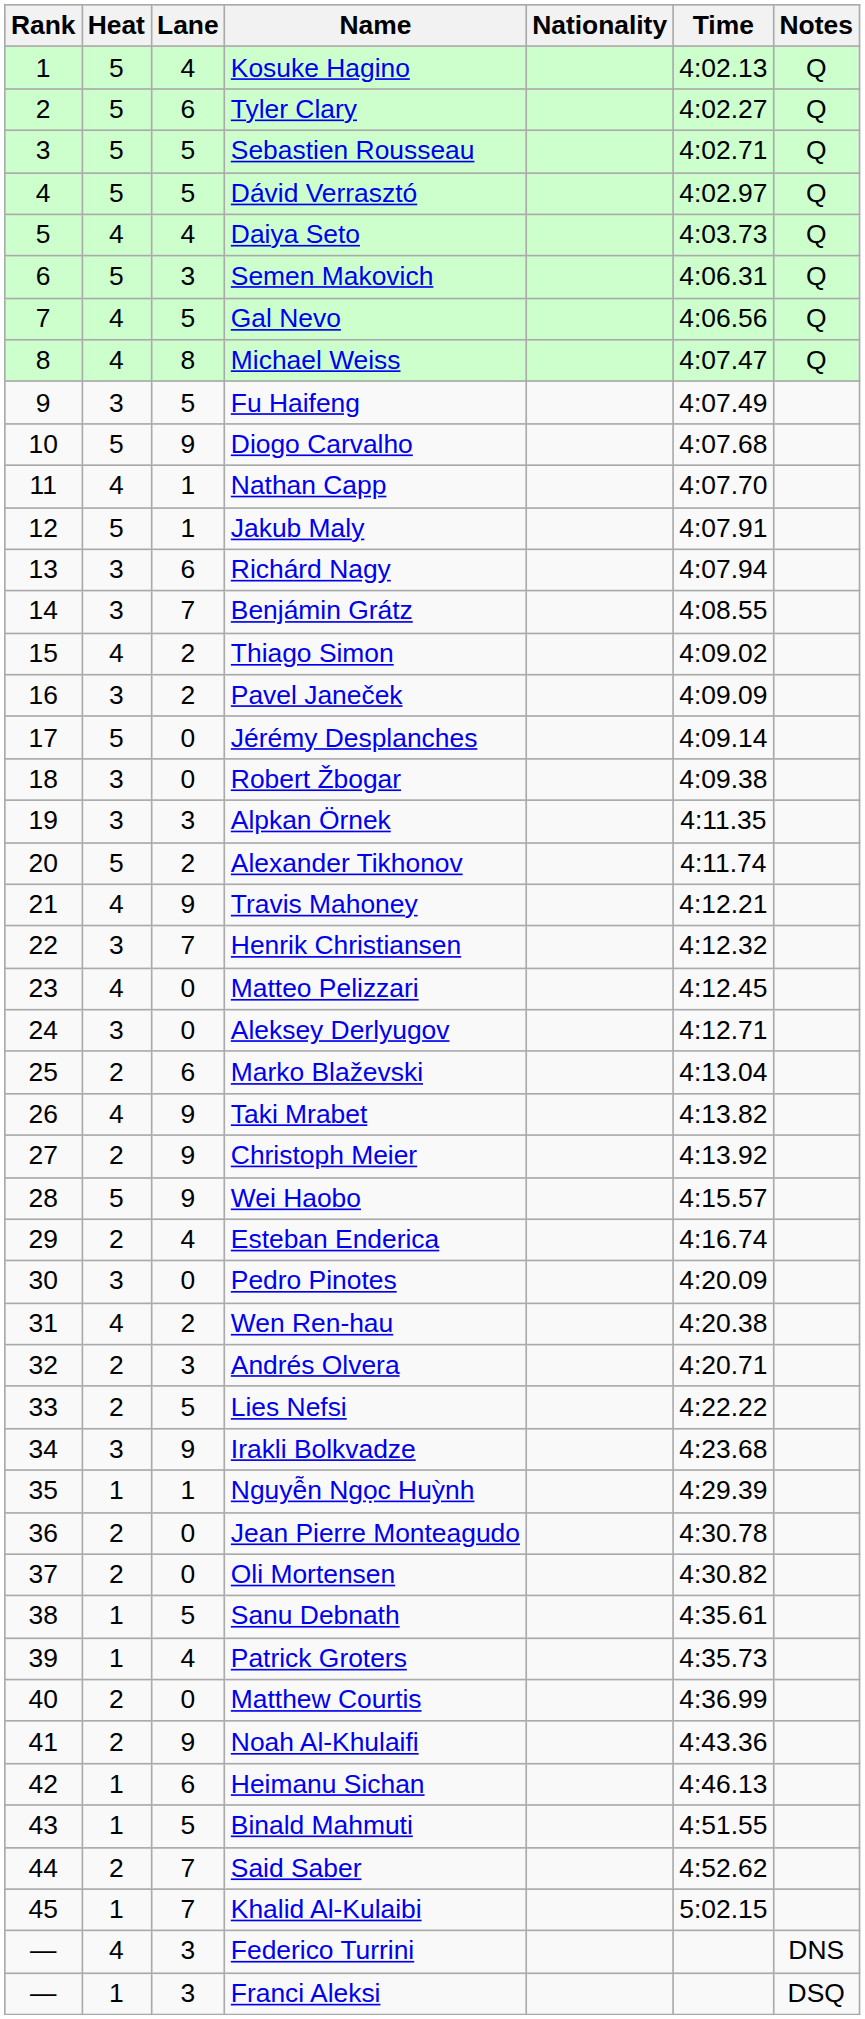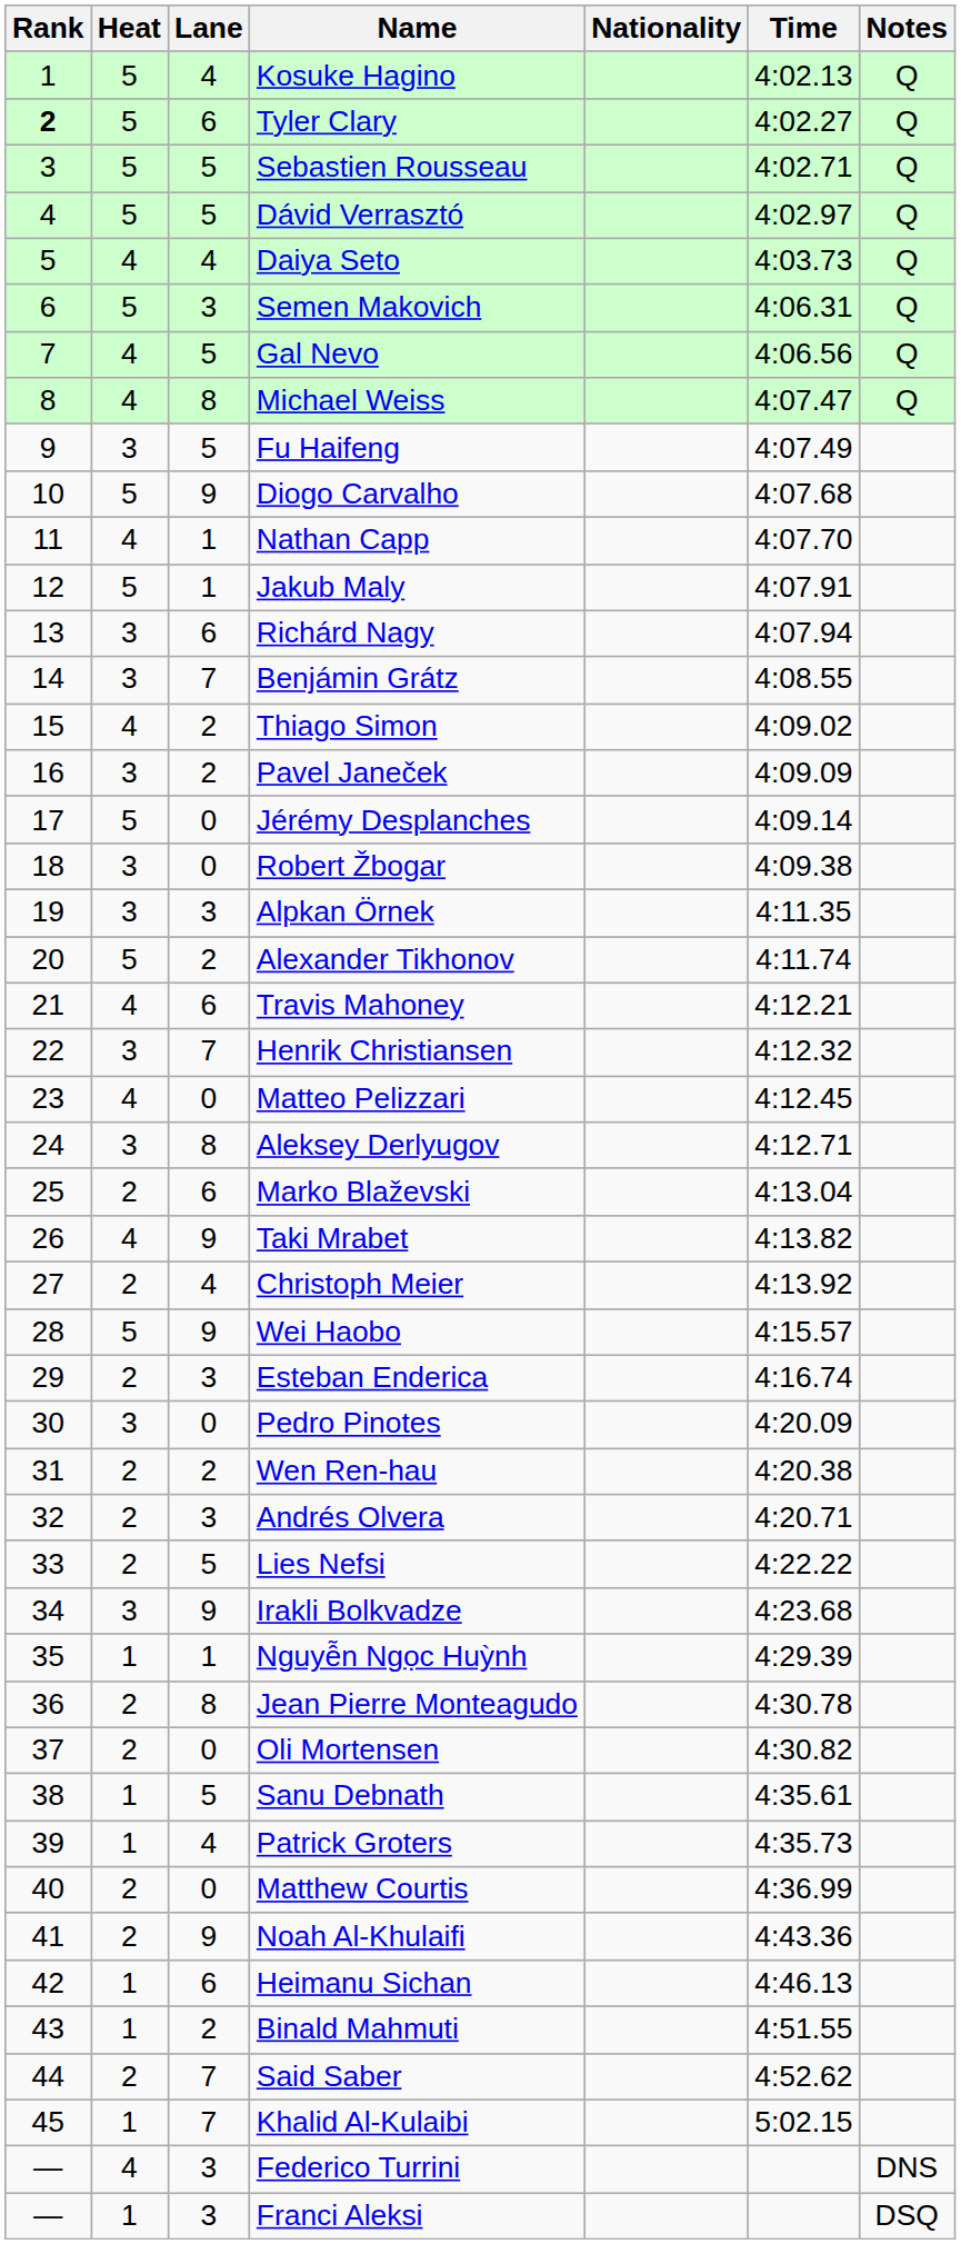 <table class="wikitable sortable" style="text-align:center">
 <tr>
 <th>Rank</th>
 <th>Heat</th>
 <th>Lane</th>
 <th>Name</th>
 <th>Nationality</th>
 <th>Time</th>
 <th>Notes</th>
 </tr>
 <tr bgcolor=ccffcc>
 <td>1</td>
 <td>5</td>
 <td>4</td>
 <td align=left><a href='#'>Kosuke Hagino</a></td>
 <td align=left></td>
 <td>4:02.13</td>
 <td>Q</td>
 </tr>
 <tr bgcolor=ccffcc>
-<td>2</td>
+<td><strong>2</strong></td>
 <td>5</td>
 <td>6</td>
 <td align=left><a href='#'>Tyler Clary</a></td>
 <td align=left></td>
 <td>4:02.27</td>
 <td>Q</td>
 </tr>
 <tr bgcolor=ccffcc>
 <td>3</td>
 <td>5</td>
 <td>5</td>
 <td align=left><a href='#'>Sebastien Rousseau</a></td>
 <td align=left></td>
 <td>4:02.71</td>
 <td>Q</td>
 </tr>
 <tr bgcolor=ccffcc>
 <td>4</td>
 <td>5</td>
 <td>5</td>
 <td align=left><a href='#'>Dávid Verrasztó</a></td>
 <td align=left></td>
 <td>4:02.97</td>
 <td>Q</td>
 </tr>
 <tr bgcolor=ccffcc>
 <td>5</td>
 <td>4</td>
 <td>4</td>
 <td align=left><a href='#'>Daiya Seto</a></td>
 <td align=left></td>
 <td>4:03.73</td>
 <td>Q</td>
 </tr>
 <tr bgcolor=ccffcc>
 <td>6</td>
 <td>5</td>
 <td>3</td>
 <td align=left><a href='#'>Semen Makovich</a></td>
 <td align=left></td>
 <td>4:06.31</td>
 <td>Q</td>
 </tr>
 <tr bgcolor=ccffcc>
 <td>7</td>
 <td>4</td>
 <td>5</td>
 <td align=left><a href='#'>Gal Nevo</a></td>
 <td align=left></td>
 <td>4:06.56</td>
 <td>Q</td>
 </tr>
 <tr bgcolor=ccffcc>
 <td>8</td>
 <td>4</td>
 <td>8</td>
 <td align=left><a href='#'>Michael Weiss</a></td>
 <td align=left></td>
 <td>4:07.47</td>
 <td>Q</td>
 </tr>
 <tr>
 <td>9</td>
 <td>3</td>
 <td>5</td>
 <td align=left><a href='#'>Fu Haifeng</a></td>
 <td align=left></td>
 <td>4:07.49</td>
 <td></td>
 </tr>
 <tr>
 <td>10</td>
 <td>5</td>
 <td>9</td>
 <td align=left><a href='#'>Diogo Carvalho</a></td>
 <td align=left></td>
 <td>4:07.68</td>
 <td></td>
 </tr>
 <tr>
 <td>11</td>
 <td>4</td>
 <td>1</td>
 <td align=left><a href='#'>Nathan Capp</a></td>
 <td align=left></td>
 <td>4:07.70</td>
 <td></td>
 </tr>
 <tr>
 <td>12</td>
 <td>5</td>
 <td>1</td>
 <td align=left><a href='#'>Jakub Maly</a></td>
 <td align=left></td>
 <td>4:07.91</td>
 <td></td>
 </tr>
 <tr>
 <td>13</td>
 <td>3</td>
 <td>6</td>
 <td align=left><a href='#'>Richárd Nagy</a></td>
 <td align=left></td>
 <td>4:07.94</td>
 <td></td>
 </tr>
 <tr>
 <td>14</td>
 <td>3</td>
 <td>7</td>
 <td align=left><a href='#'>Benjámin Grátz</a></td>
 <td align=left></td>
 <td>4:08.55</td>
 <td></td>
 </tr>
 <tr>
 <td>15</td>
 <td>4</td>
 <td>2</td>
 <td align=left><a href='#'>Thiago Simon</a></td>
 <td align=left></td>
 <td>4:09.02</td>
 <td></td>
 </tr>
 <tr>
 <td>16</td>
 <td>3</td>
 <td>2</td>
 <td align=left><a href='#'>Pavel Janeček</a></td>
 <td align=left></td>
 <td>4:09.09</td>
 <td></td>
 </tr>
 <tr>
 <td>17</td>
 <td>5</td>
 <td>0</td>
 <td align=left><a href='#'>Jérémy Desplanches</a></td>
 <td align=left></td>
 <td>4:09.14</td>
 <td></td>
 </tr>
 <tr>
 <td>18</td>
 <td>3</td>
 <td>0</td>
 <td align=left><a href='#'>Robert Žbogar</a></td>
 <td align=left></td>
 <td>4:09.38</td>
 <td></td>
 </tr>
 <tr>
 <td>19</td>
 <td>3</td>
 <td>3</td>
 <td align=left><a href='#'>Alpkan Örnek</a></td>
 <td align=left></td>
 <td>4:11.35</td>
 <td></td>
 </tr>
 <tr>
 <td>20</td>
 <td>5</td>
 <td>2</td>
 <td align=left><a href='#'>Alexander Tikhonov</a></td>
 <td align=left></td>
 <td>4:11.74</td>
 <td></td>
 </tr>
 <tr>
 <td>21</td>
 <td>4</td>
-<td>9</td>
+<td>6</td>
 <td align=left><a href='#'>Travis Mahoney</a></td>
 <td align=left></td>
 <td>4:12.21</td>
 <td></td>
 </tr>
 <tr>
 <td>22</td>
 <td>3</td>
 <td>7</td>
 <td align=left><a href='#'>Henrik Christiansen</a></td>
 <td align=left></td>
 <td>4:12.32</td>
 <td></td>
 </tr>
 <tr>
 <td>23</td>
 <td>4</td>
 <td>0</td>
 <td align=left><a href='#'>Matteo Pelizzari</a></td>
 <td align=left></td>
 <td>4:12.45</td>
 <td></td>
 </tr>
 <tr>
 <td>24</td>
 <td>3</td>
-<td>0</td>
+<td>8</td>
 <td align=left><a href='#'>Aleksey Derlyugov</a></td>
 <td align=left></td>
 <td>4:12.71</td>
 <td></td>
 </tr>
 <tr>
 <td>25</td>
 <td>2</td>
 <td>6</td>
 <td align=left><a href='#'>Marko Blaževski</a></td>
 <td align=left></td>
 <td>4:13.04</td>
 <td></td>
 </tr>
 <tr>
 <td>26</td>
 <td>4</td>
 <td>9</td>
 <td align=left><a href='#'>Taki Mrabet</a></td>
 <td align=left></td>
 <td>4:13.82</td>
 <td></td>
 </tr>
 <tr>
 <td>27</td>
 <td>2</td>
-<td>9</td>
+<td>4</td>
 <td align=left><a href='#'>Christoph Meier</a></td>
 <td align=left></td>
 <td>4:13.92</td>
 <td></td>
 </tr>
 <tr>
 <td>28</td>
 <td>5</td>
 <td>9</td>
 <td align=left><a href='#'>Wei Haobo</a></td>
 <td align=left></td>
 <td>4:15.57</td>
 <td></td>
 </tr>
 <tr>
 <td>29</td>
 <td>2</td>
-<td>4</td>
+<td>3</td>
 <td align=left><a href='#'>Esteban Enderica</a></td>
 <td align=left></td>
 <td>4:16.74</td>
 <td></td>
 </tr>
 <tr>
 <td>30</td>
 <td>3</td>
 <td>0</td>
 <td align=left><a href='#'>Pedro Pinotes</a></td>
 <td align=left></td>
 <td>4:20.09</td>
 <td></td>
 </tr>
 <tr>
 <td>31</td>
-<td>4</td>
+<td>2</td>
 <td>2</td>
 <td align=left><a href='#'>Wen Ren-hau</a></td>
 <td align=left></td>
 <td>4:20.38</td>
 <td></td>
 </tr>
 <tr>
 <td>32</td>
 <td>2</td>
 <td>3</td>
 <td align=left><a href='#'>Andrés Olvera</a></td>
 <td align=left></td>
 <td>4:20.71</td>
 <td></td>
 </tr>
 <tr>
 <td>33</td>
 <td>2</td>
 <td>5</td>
 <td align=left><a href='#'>Lies Nefsi</a></td>
 <td align=left></td>
 <td>4:22.22</td>
 <td></td>
 </tr>
 <tr>
 <td>34</td>
 <td>3</td>
 <td>9</td>
 <td align=left><a href='#'>Irakli Bolkvadze</a></td>
 <td align=left></td>
 <td>4:23.68</td>
 <td></td>
 </tr>
 <tr>
 <td>35</td>
 <td>1</td>
 <td>1</td>
 <td align=left><a href='#'>Nguyễn Ngọc Huỳnh</a></td>
 <td align=left></td>
 <td>4:29.39</td>
 <td></td>
 </tr>
 <tr>
 <td>36</td>
 <td>2</td>
-<td>0</td>
+<td>8</td>
 <td align=left><a href='#'>Jean Pierre Monteagudo</a></td>
 <td align=left></td>
 <td>4:30.78</td>
 <td></td>
 </tr>
 <tr>
 <td>37</td>
 <td>2</td>
 <td>0</td>
 <td align=left><a href='#'>Oli Mortensen</a></td>
 <td align=left></td>
 <td>4:30.82</td>
 <td></td>
 </tr>
 <tr>
 <td>38</td>
 <td>1</td>
 <td>5</td>
 <td align=left><a href='#'>Sanu Debnath</a></td>
 <td align=left></td>
 <td>4:35.61</td>
 <td></td>
 </tr>
 <tr>
 <td>39</td>
 <td>1</td>
 <td>4</td>
 <td align=left><a href='#'>Patrick Groters</a></td>
 <td align=left></td>
 <td>4:35.73</td>
 <td></td>
 </tr>
 <tr>
 <td>40</td>
 <td>2</td>
 <td>0</td>
 <td align=left><a href='#'>Matthew Courtis</a></td>
 <td align=left></td>
 <td>4:36.99</td>
 <td></td>
 </tr>
 <tr>
 <td>41</td>
 <td>2</td>
 <td>9</td>
 <td align=left><a href='#'>Noah Al-Khulaifi</a></td>
 <td align=left></td>
 <td>4:43.36</td>
 <td></td>
 </tr>
 <tr>
 <td>42</td>
 <td>1</td>
 <td>6</td>
 <td align=left><a href='#'>Heimanu Sichan</a></td>
 <td align=left></td>
 <td>4:46.13</td>
 <td></td>
 </tr>
 <tr>
 <td>43</td>
 <td>1</td>
-<td>5</td>
+<td>2</td>
 <td align=left><a href='#'>Binald Mahmuti</a></td>
 <td align=left></td>
 <td>4:51.55</td>
 <td></td>
 </tr>
 <tr>
 <td>44</td>
 <td>2</td>
 <td>7</td>
 <td align=left><a href='#'>Said Saber</a></td>
 <td align=left></td>
 <td>4:52.62</td>
 <td></td>
 </tr>
 <tr>
 <td>45</td>
 <td>1</td>
 <td>7</td>
 <td align=left><a href='#'>Khalid Al-Kulaibi</a></td>
 <td align=left></td>
 <td>5:02.15</td>
 <td></td>
 </tr>
 <tr>
 <td>—</td>
 <td>4</td>
 <td>3</td>
 <td align=left><a href='#'>Federico Turrini</a></td>
 <td align=left></td>
 <td></td>
 <td>DNS</td>
 </tr>
 <tr>
 <td>—</td>
 <td>1</td>
 <td>3</td>
 <td align=left><a href='#'>Franci Aleksi</a></td>
 <td align=left></td>
 <td></td>
 <td>DSQ</td>
 </tr>
 </table>
